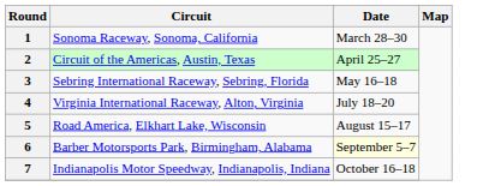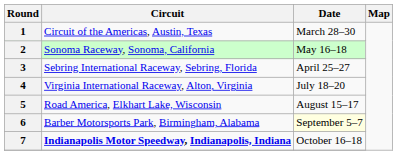 <table class="wikitable" style="font-size:85%;">
 <tr>
 <th>Round</th>
 <th>Circuit</th>
 <th>Date</th>
 <th>Map</th>
 </tr>
 <tr>
 <th>1</th>
-<td> <a href='#'>Sonoma Raceway</a>, <a href='#'>Sonoma, California</a></td>
+<td> <a href='#'>Circuit of the Americas</a>, <a href='#'>Austin, Texas</a></td>
 <td>March 28–30</td>
 <td rowspan="12"></td>
 </tr>
 <tr style="background:#ccffcc;">
 <th>2</th>
-<td> <a href='#'>Circuit of the Americas</a>, <a href='#'>Austin, Texas</a></td>
-<td>April 25–27</td>
+<td> <a href='#'>Sonoma Raceway</a>, <a href='#'>Sonoma, California</a></td>
+<td>May 16–18</td>
 </tr>
 <tr>
 <th>3</th>
 <td> <a href='#'>Sebring International Raceway</a>, <a href='#'>Sebring, Florida</a></td>
-<td>May 16–18</td>
+<td>April 25–27</td>
 </tr>
 <tr>
 <th>4</th>
 <td> <a href='#'>Virginia International Raceway</a>, <a href='#'>Alton, Virginia</a></td>
 <td>July 18–20</td>
 </tr>
 <tr>
 <th>5</th>
 <td> <a href='#'>Road America</a>, <a href='#'>Elkhart Lake, Wisconsin</a></td>
 <td>August 15–17</td>
 </tr>
 <tr>
 <th>6</th>
 <td> <a href='#'>Barber Motorsports Park</a>, <a href='#'>Birmingham, Alabama</a></td>
 <td style="background: lightyellow;">September 5–7</td>
 </tr>
 <tr>
 <th>7</th>
-<td> <a href='#'>Indianapolis Motor Speedway</a>, <a href='#'>Indianapolis, Indiana</a></td>
+<td><strong> <a href='#'>Indianapolis Motor Speedway</a>, <a href='#'>Indianapolis, Indiana</a></strong></td>
 <td>October 16–18</td>
 </tr>
 <tr>
 </tr>
 </table>
